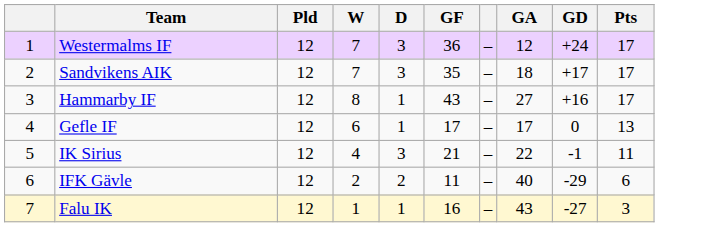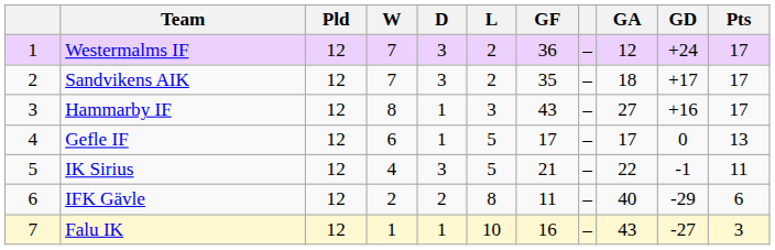 <table class="wikitable" style="text-align: center;">
 <tr>
 <th style="width: 40px;"></th>
 <th style="width: 200px;">Team</th>
 <th style="width: 45px;">Pld</th>
 <th style="width: 35px;">W</th>
 <th style="width: 35px;">D</th>
+<th style="width: 35px;">L</th>
 <th style="width: 45px;">GF</th>
 <th></th>
 <th style="width: 45px;">GA</th>
 <th style="width: 35px;">GD</th>
 <th style="width: 45px;">Pts</th>
 </tr>
 <tr style="background: #ecd1ff">
 <td>1</td>
 <td style="text-align: left;"><a href='#'>Westermalms IF</a></td>
 <td>12</td>
 <td>7</td>
 <td>3</td>
+<td>2</td>
 <td>36</td>
 <td>–</td>
 <td>12</td>
 <td>+24</td>
 <td>17</td>
 </tr>
 <tr>
 <td>2</td>
 <td style="text-align: left;"><a href='#'>Sandvikens AIK</a></td>
 <td>12</td>
 <td>7</td>
 <td>3</td>
+<td>2</td>
 <td>35</td>
 <td>–</td>
 <td>18</td>
 <td>+17</td>
 <td>17</td>
 </tr>
 <tr>
 <td>3</td>
 <td style="text-align: left;"><a href='#'>Hammarby IF</a></td>
 <td>12</td>
 <td>8</td>
 <td>1</td>
+<td>3</td>
 <td>43</td>
 <td>–</td>
 <td>27</td>
 <td>+16</td>
 <td>17</td>
 </tr>
 <tr>
 <td>4</td>
 <td style="text-align: left;"><a href='#'>Gefle IF</a></td>
 <td>12</td>
 <td>6</td>
 <td>1</td>
+<td>5</td>
 <td>17</td>
 <td>–</td>
 <td>17</td>
 <td>0</td>
 <td>13</td>
 </tr>
 <tr>
 <td>5</td>
 <td style="text-align: left;"><a href='#'>IK Sirius</a></td>
 <td>12</td>
 <td>4</td>
 <td>3</td>
+<td>5</td>
 <td>21</td>
 <td>–</td>
 <td>22</td>
 <td>-1</td>
 <td>11</td>
 </tr>
 <tr>
 <td>6</td>
 <td style="text-align: left;"><a href='#'>IFK Gävle</a></td>
 <td>12</td>
 <td>2</td>
 <td>2</td>
+<td>8</td>
 <td>11</td>
 <td>–</td>
 <td>40</td>
 <td>-29</td>
 <td>6</td>
 </tr>
 <tr style="background: #fff8d1">
 <td>7</td>
 <td style="text-align: left;"><a href='#'>Falu IK</a></td>
 <td>12</td>
 <td>1</td>
 <td>1</td>
+<td>10</td>
 <td>16</td>
 <td>–</td>
 <td>43</td>
 <td>-27</td>
 <td>3</td>
 </tr>
 </table>
